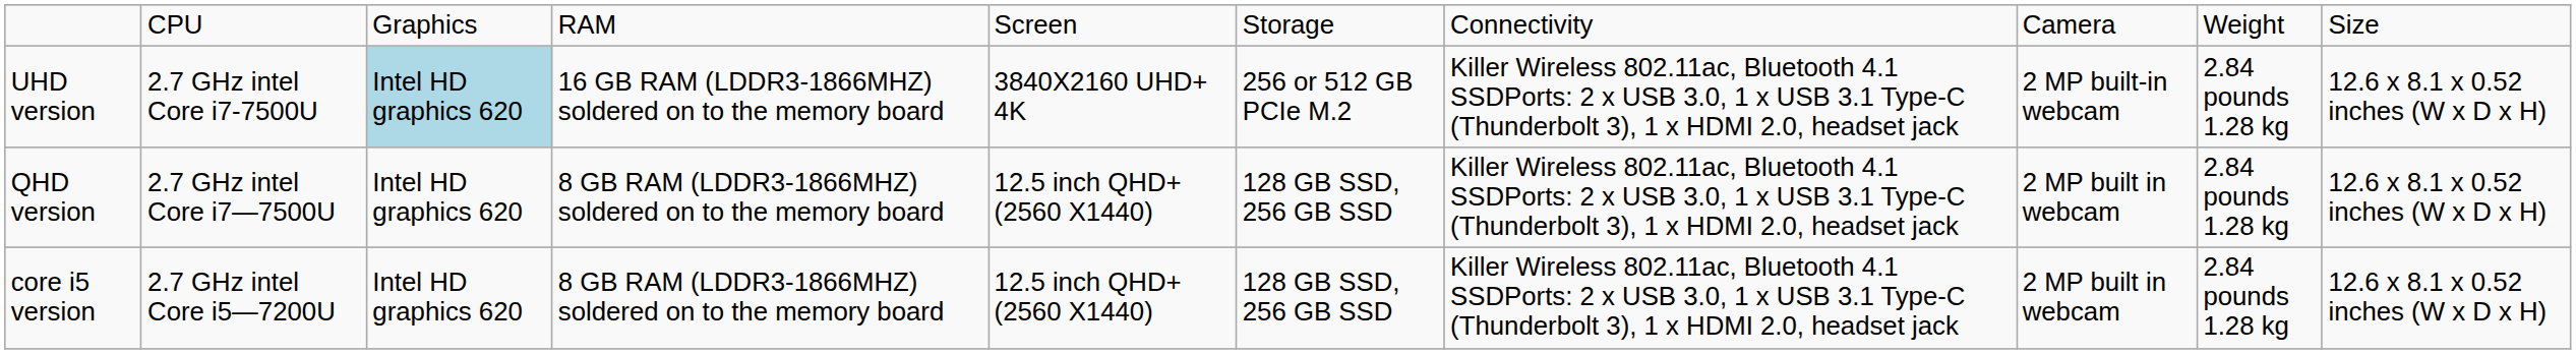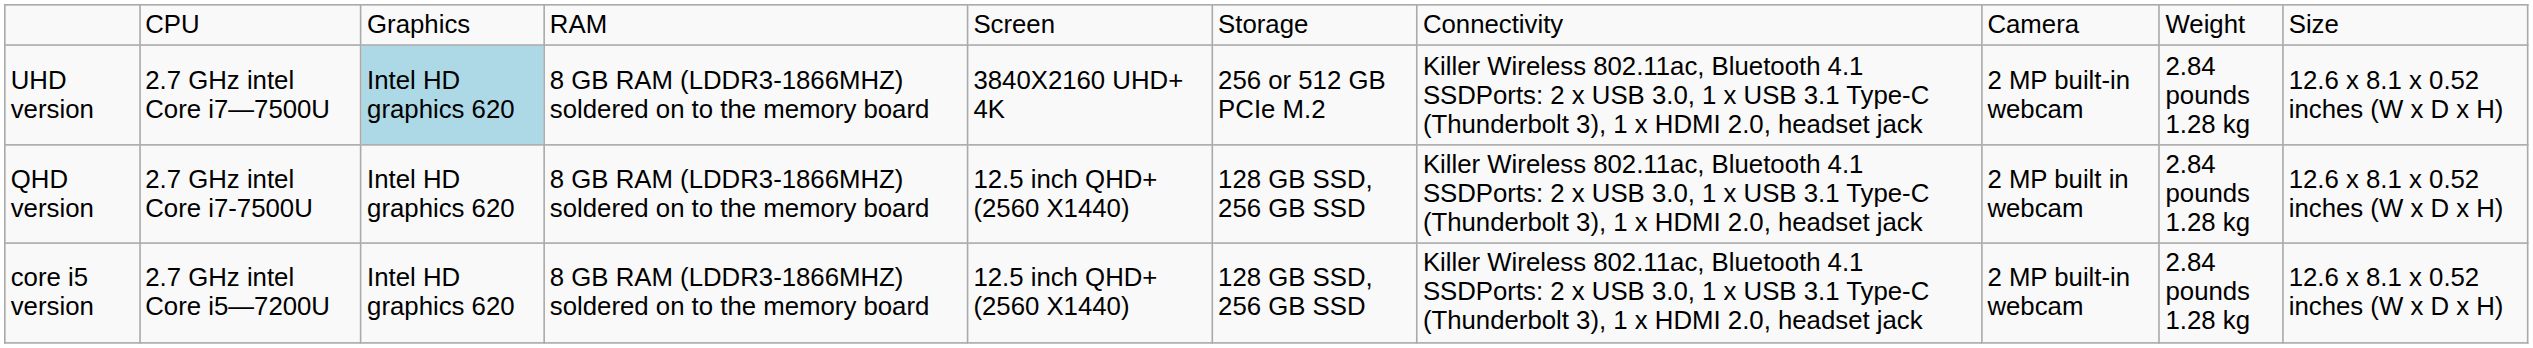 <table class="wikitable">
 <tr>
 <td></td>
 <td>CPU</td>
 <td>Graphics</td>
 <td>RAM</td>
 <td>Screen</td>
 <td>Storage</td>
 <td>Connectivity</td>
 <td>Camera</td>
 <td>Weight</td>
 <td>Size</td>
 </tr>
 <tr>
 <td>UHD version</td>
-<td>2.7 GHz intel Core i7-7500U</td>
+<td>2.7 GHz intel Core i7—7500U</td>
 <td style="background: lightblue;">Intel HD graphics 620</td>
-<td>16 GB RAM (LDDR3-1866MHZ) soldered on to the memory board</td>
+<td>8 GB RAM (LDDR3-1866MHZ)  soldered on to the memory board</td>
 <td>3840X2160 UHD+ 4K</td>
 <td>256 or 512 GB PCIe M.2</td>
 <td>Killer Wireless 802.11ac, Bluetooth  4.1<br>SSDPorts: 2 x USB 3.0, 1 x USB 3.1  Type-C (Thunderbolt 3), 1 x HDMI 2.0, headset jack</td>
 <td>2 MP built-in webcam</td>
 <td>2.84 pounds<br>1.28 kg</td>
 <td>12.6 x 8.1 x 0.52 inches (W x D x H)</td>
 </tr>
 <tr>
 <td>QHD version</td>
-<td>2.7 GHz intel Core i7—7500U</td>
+<td>2.7 GHz intel Core i7-7500U</td>
 <td>Intel HD graphics 620</td>
 <td>8 GB RAM (LDDR3-1866MHZ)  soldered on to the memory board</td>
 <td>12.5 inch QHD+ (2560 X1440)</td>
 <td>128 GB SSD, 256 GB SSD</td>
 <td>Killer Wireless 802.11ac, Bluetooth 4.1<br>SSDPorts: 2 x USB 3.0, 1 x USB 3.1  Type-C (Thunderbolt 3), 1 x HDMI 2.0, headset jack</td>
 <td>2 MP built in webcam</td>
 <td>2.84 pounds<br>1.28 kg</td>
 <td>12.6 x 8.1 x 0.52 inches (W x D x H)</td>
 </tr>
 <tr>
 <td>core i5 version</td>
 <td>2.7 GHz intel Core i5—7200U</td>
 <td>Intel HD graphics 620</td>
 <td>8 GB RAM (LDDR3-1866MHZ)  soldered on to the memory board</td>
 <td>12.5 inch QHD+ (2560 X1440)</td>
 <td>128 GB SSD, 256 GB SSD</td>
 <td>Killer Wireless 802.11ac, Bluetooth 4.1<br>SSDPorts: 2 x USB 3.0, 1 x USB 3.1  Type-C (Thunderbolt 3), 1 x HDMI 2.0, headset jack</td>
-<td>2 MP built in webcam</td>
+<td>2 MP built-in webcam</td>
 <td>2.84 pounds<br>1.28 kg</td>
 <td>12.6 x 8.1 x 0.52 inches (W x D x H)</td>
 </tr>
 </table>
